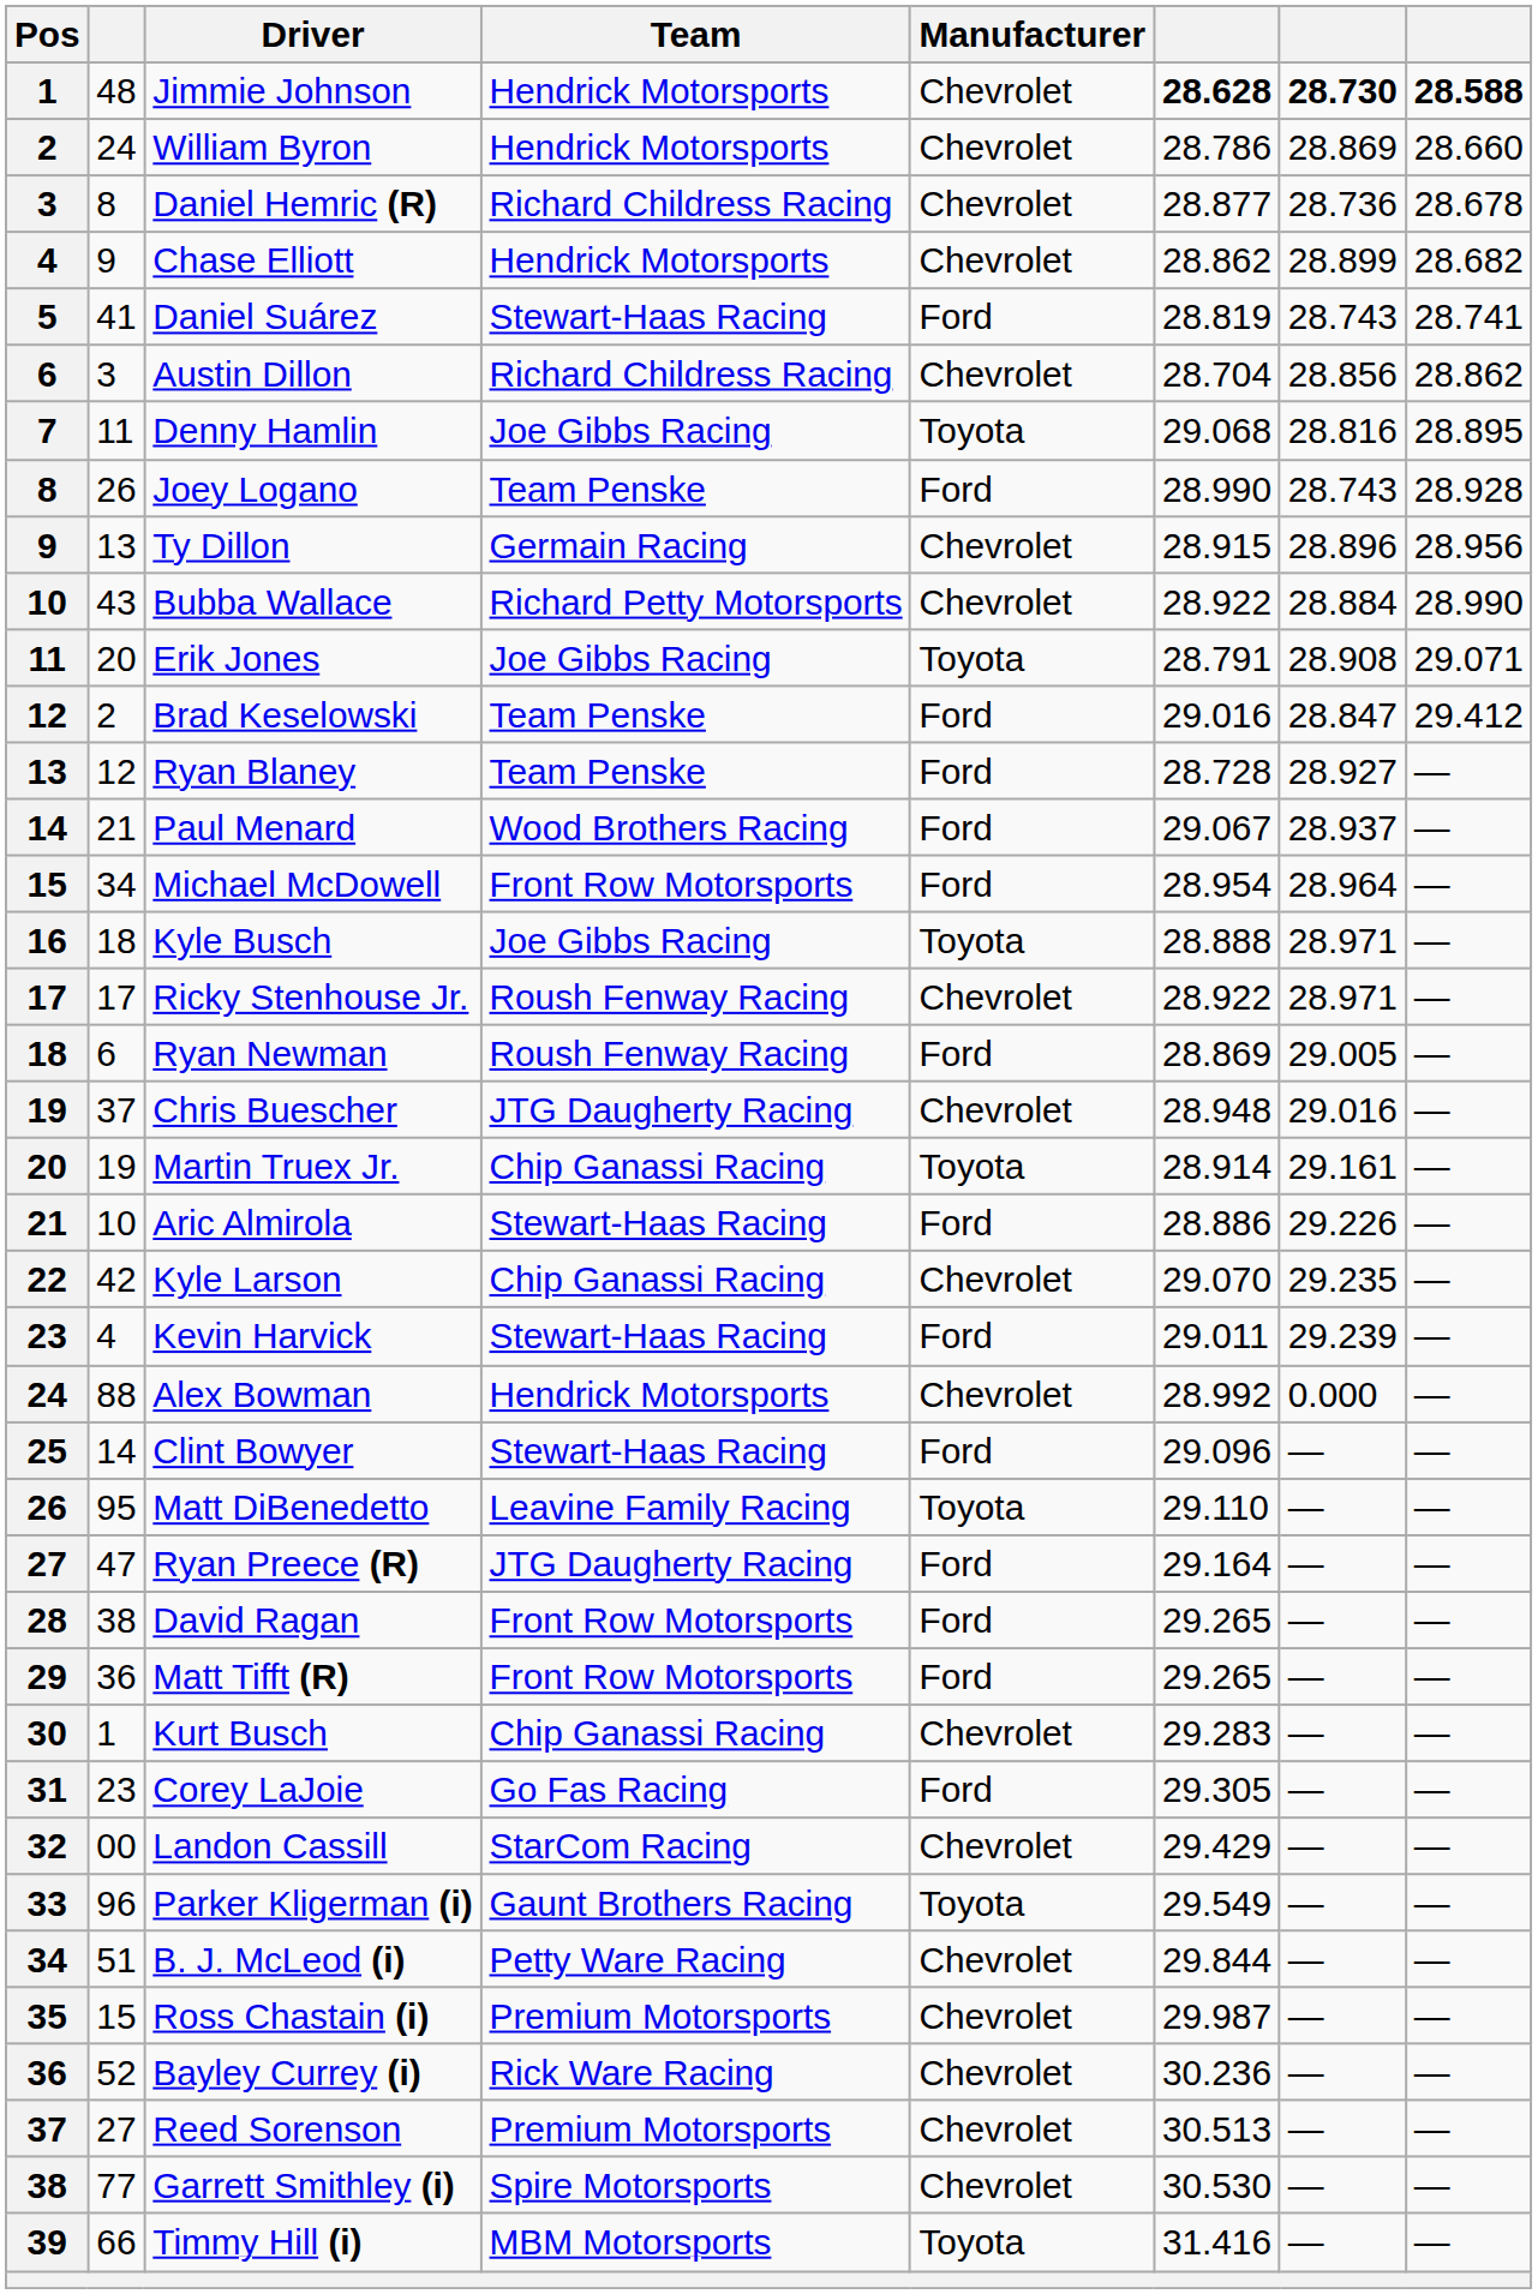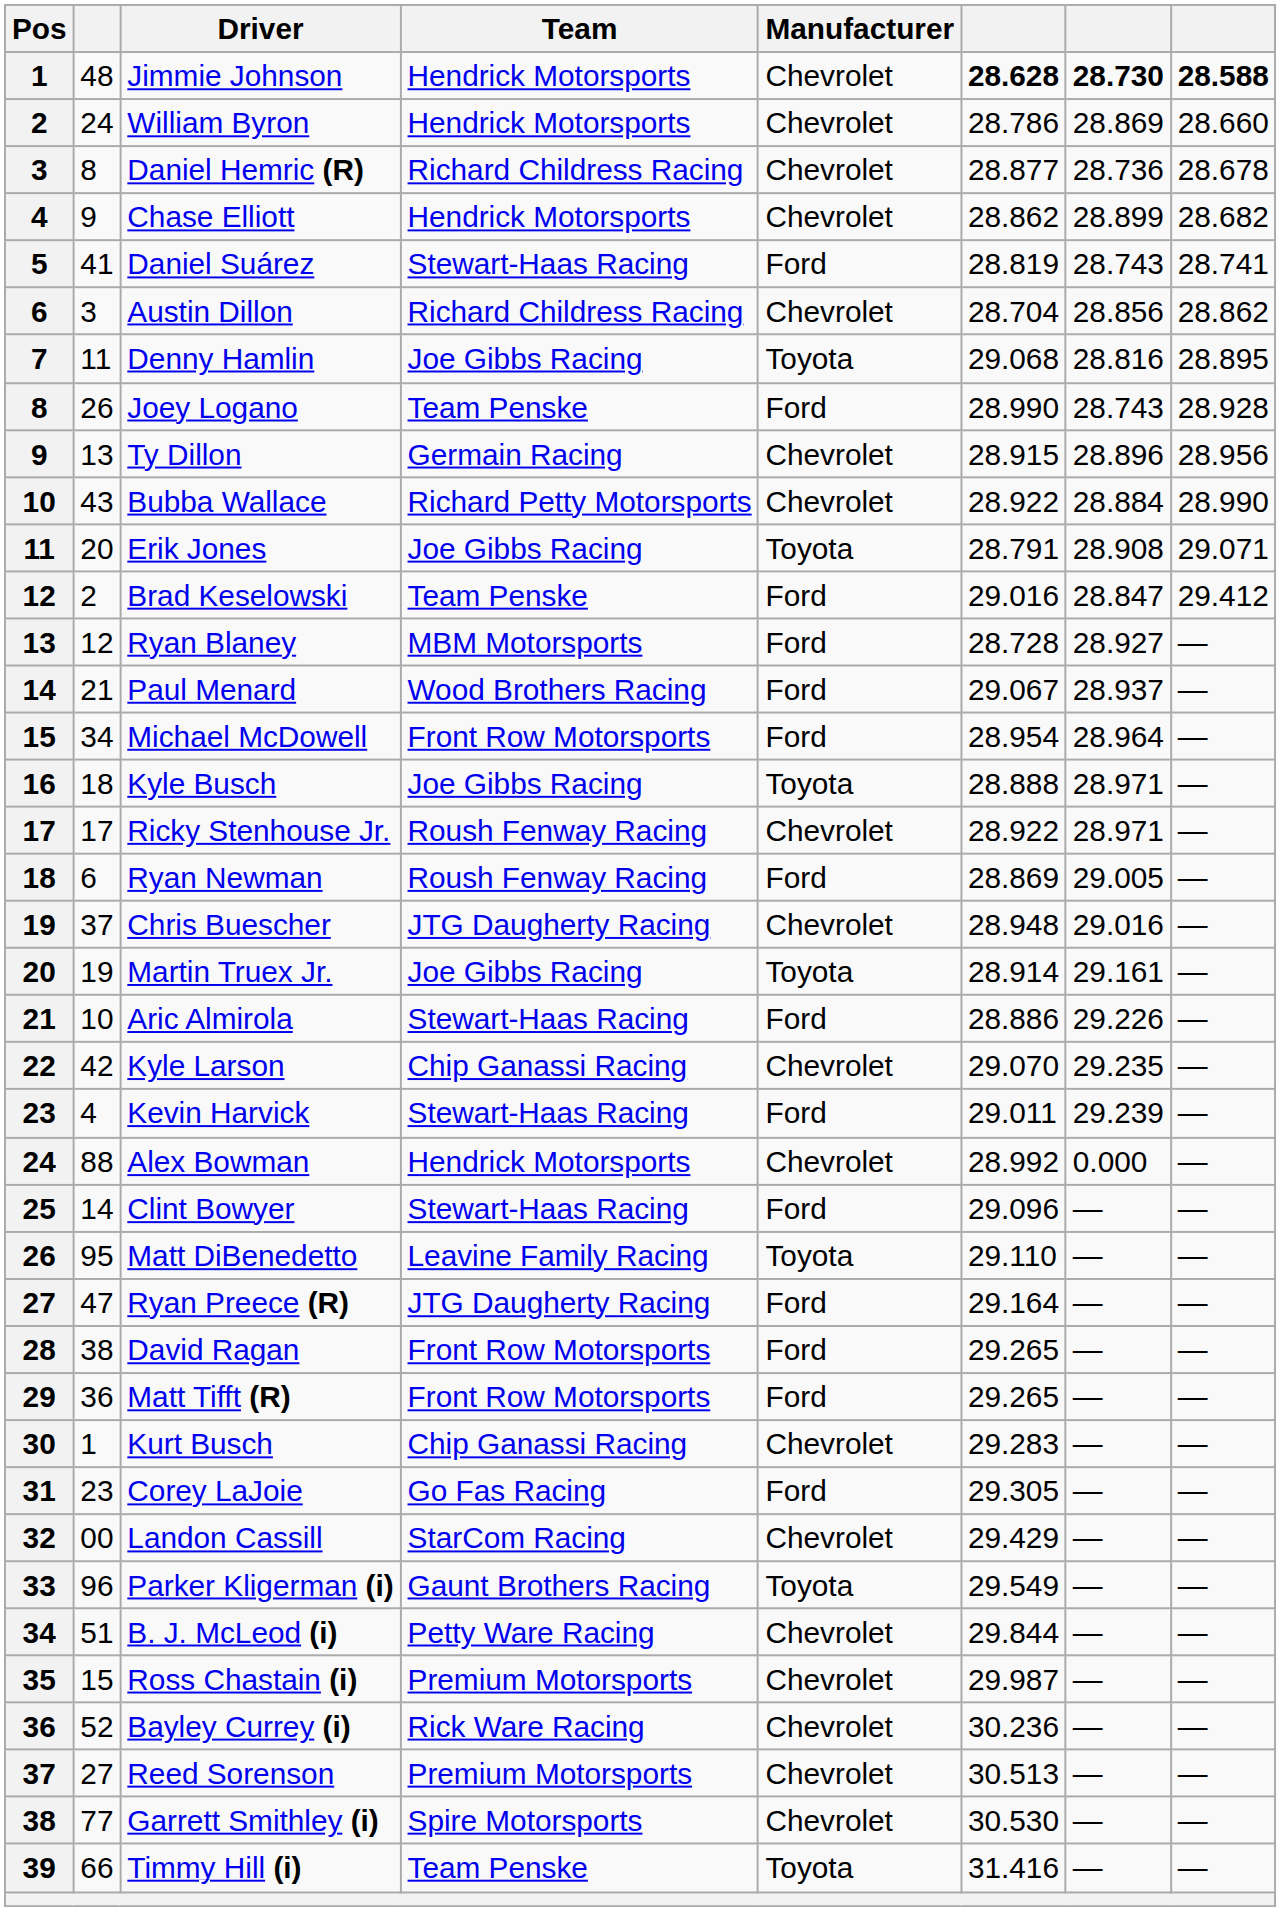 <table class="wikitable" style="font-size:95%">
 <tr>
 <th>Pos</th>
 <th></th>
 <th>Driver</th>
 <th>Team</th>
 <th>Manufacturer</th>
 <th></th>
 <th></th>
 <th></th>
 </tr>
 <tr>
 <th>1</th>
 <td>48</td>
 <td><a href='#'>Jimmie Johnson</a></td>
 <td><a href='#'>Hendrick Motorsports</a></td>
 <td>Chevrolet</td>
 <td><strong>28.628</strong></td>
 <td><strong>28.730</strong></td>
 <td><strong>28.588</strong></td>
 </tr>
 <tr>
 <th>2</th>
 <td>24</td>
 <td><a href='#'>William Byron</a></td>
 <td><a href='#'>Hendrick Motorsports</a></td>
 <td>Chevrolet</td>
 <td>28.786</td>
 <td>28.869</td>
 <td>28.660</td>
 </tr>
 <tr>
 <th>3</th>
 <td>8</td>
 <td><a href='#'>Daniel Hemric</a> <strong>(R)</strong></td>
 <td><a href='#'>Richard Childress Racing</a></td>
 <td>Chevrolet</td>
 <td>28.877</td>
 <td>28.736</td>
 <td>28.678</td>
 </tr>
 <tr>
 <th>4</th>
 <td>9</td>
 <td><a href='#'>Chase Elliott</a></td>
 <td><a href='#'>Hendrick Motorsports</a></td>
 <td>Chevrolet</td>
 <td>28.862</td>
 <td>28.899</td>
 <td>28.682</td>
 </tr>
 <tr>
 <th>5</th>
 <td>41</td>
 <td><a href='#'>Daniel Suárez</a></td>
 <td><a href='#'>Stewart-Haas Racing</a></td>
 <td>Ford</td>
 <td>28.819</td>
 <td>28.743</td>
 <td>28.741</td>
 </tr>
 <tr>
 <th>6</th>
 <td>3</td>
 <td><a href='#'>Austin Dillon</a></td>
 <td><a href='#'>Richard Childress Racing</a></td>
 <td>Chevrolet</td>
 <td>28.704</td>
 <td>28.856</td>
 <td>28.862</td>
 </tr>
 <tr>
 <th>7</th>
 <td>11</td>
 <td><a href='#'>Denny Hamlin</a></td>
 <td><a href='#'>Joe Gibbs Racing</a></td>
 <td>Toyota</td>
 <td>29.068</td>
 <td>28.816</td>
 <td>28.895</td>
 </tr>
 <tr>
 <th>8</th>
 <td>26</td>
 <td><a href='#'>Joey Logano</a></td>
 <td><a href='#'>Team Penske</a></td>
 <td>Ford</td>
 <td>28.990</td>
 <td>28.743</td>
 <td>28.928</td>
 </tr>
 <tr>
 <th>9</th>
 <td>13</td>
 <td><a href='#'>Ty Dillon</a></td>
 <td><a href='#'>Germain Racing</a></td>
 <td>Chevrolet</td>
 <td>28.915</td>
 <td>28.896</td>
 <td>28.956</td>
 </tr>
 <tr>
 <th>10</th>
 <td>43</td>
 <td><a href='#'>Bubba Wallace</a></td>
 <td><a href='#'>Richard Petty Motorsports</a></td>
 <td>Chevrolet</td>
 <td>28.922</td>
 <td>28.884</td>
 <td>28.990</td>
 </tr>
 <tr>
 <th>11</th>
 <td>20</td>
 <td><a href='#'>Erik Jones</a></td>
 <td><a href='#'>Joe Gibbs Racing</a></td>
 <td>Toyota</td>
 <td>28.791</td>
 <td>28.908</td>
 <td>29.071</td>
 </tr>
 <tr>
 <th>12</th>
 <td>2</td>
 <td><a href='#'>Brad Keselowski</a></td>
 <td><a href='#'>Team Penske</a></td>
 <td>Ford</td>
 <td>29.016</td>
 <td>28.847</td>
 <td>29.412</td>
 </tr>
 <tr>
 <th>13</th>
 <td>12</td>
 <td><a href='#'>Ryan Blaney</a></td>
-<td><a href='#'>Team Penske</a></td>
+<td><a href='#'>MBM Motorsports</a></td>
 <td>Ford</td>
 <td>28.728</td>
 <td>28.927</td>
 <td>—</td>
 </tr>
 <tr>
 <th>14</th>
 <td>21</td>
 <td><a href='#'>Paul Menard</a></td>
 <td><a href='#'>Wood Brothers Racing</a></td>
 <td>Ford</td>
 <td>29.067</td>
 <td>28.937</td>
 <td>—</td>
 </tr>
 <tr>
 <th>15</th>
 <td>34</td>
 <td><a href='#'>Michael McDowell</a></td>
 <td><a href='#'>Front Row Motorsports</a></td>
 <td>Ford</td>
 <td>28.954</td>
 <td>28.964</td>
 <td>—</td>
 </tr>
 <tr>
 <th>16</th>
 <td>18</td>
 <td><a href='#'>Kyle Busch</a></td>
 <td><a href='#'>Joe Gibbs Racing</a></td>
 <td>Toyota</td>
 <td>28.888</td>
 <td>28.971</td>
 <td>—</td>
 </tr>
 <tr>
 <th>17</th>
 <td>17</td>
 <td><a href='#'>Ricky Stenhouse Jr.</a></td>
 <td><a href='#'>Roush Fenway Racing</a></td>
 <td>Chevrolet</td>
 <td>28.922</td>
 <td>28.971</td>
 <td>—</td>
 </tr>
 <tr>
 <th>18</th>
 <td>6</td>
 <td><a href='#'>Ryan Newman</a></td>
 <td><a href='#'>Roush Fenway Racing</a></td>
 <td>Ford</td>
 <td>28.869</td>
 <td>29.005</td>
 <td>—</td>
 </tr>
 <tr>
 <th>19</th>
 <td>37</td>
 <td><a href='#'>Chris Buescher</a></td>
 <td><a href='#'>JTG Daugherty Racing</a></td>
 <td>Chevrolet</td>
 <td>28.948</td>
 <td>29.016</td>
 <td>—</td>
 </tr>
 <tr>
 <th>20</th>
 <td>19</td>
 <td><a href='#'>Martin Truex Jr.</a></td>
-<td><a href='#'>Chip Ganassi Racing</a></td>
+<td><a href='#'>Joe Gibbs Racing</a></td>
 <td>Toyota</td>
 <td>28.914</td>
 <td>29.161</td>
 <td>—</td>
 </tr>
 <tr>
 <th>21</th>
 <td>10</td>
 <td><a href='#'>Aric Almirola</a></td>
 <td><a href='#'>Stewart-Haas Racing</a></td>
 <td>Ford</td>
 <td>28.886</td>
 <td>29.226</td>
 <td>—</td>
 </tr>
 <tr>
 <th>22</th>
 <td>42</td>
 <td><a href='#'>Kyle Larson</a></td>
 <td><a href='#'>Chip Ganassi Racing</a></td>
 <td>Chevrolet</td>
 <td>29.070</td>
 <td>29.235</td>
 <td>—</td>
 </tr>
 <tr>
 <th>23</th>
 <td>4</td>
 <td><a href='#'>Kevin Harvick</a></td>
 <td><a href='#'>Stewart-Haas Racing</a></td>
 <td>Ford</td>
 <td>29.011</td>
 <td>29.239</td>
 <td>—</td>
 </tr>
 <tr>
 <th>24</th>
 <td>88</td>
 <td><a href='#'>Alex Bowman</a></td>
 <td><a href='#'>Hendrick Motorsports</a></td>
 <td>Chevrolet</td>
 <td>28.992</td>
 <td>0.000</td>
 <td>—</td>
 </tr>
 <tr>
 <th>25</th>
 <td>14</td>
 <td><a href='#'>Clint Bowyer</a></td>
 <td><a href='#'>Stewart-Haas Racing</a></td>
 <td>Ford</td>
 <td>29.096</td>
 <td>—</td>
 <td>—</td>
 </tr>
 <tr>
 <th>26</th>
 <td>95</td>
 <td><a href='#'>Matt DiBenedetto</a></td>
 <td><a href='#'>Leavine Family Racing</a></td>
 <td>Toyota</td>
 <td>29.110</td>
 <td>—</td>
 <td>—</td>
 </tr>
 <tr>
 <th>27</th>
 <td>47</td>
 <td><a href='#'>Ryan Preece</a> <strong>(R)</strong></td>
 <td><a href='#'>JTG Daugherty Racing</a></td>
 <td>Ford</td>
 <td>29.164</td>
 <td>—</td>
 <td>—</td>
 </tr>
 <tr>
 <th>28</th>
 <td>38</td>
 <td><a href='#'>David Ragan</a></td>
 <td><a href='#'>Front Row Motorsports</a></td>
 <td>Ford</td>
 <td>29.265</td>
 <td>—</td>
 <td>—</td>
 </tr>
 <tr>
 <th>29</th>
 <td>36</td>
 <td><a href='#'>Matt Tifft</a> <strong>(R)</strong></td>
 <td><a href='#'>Front Row Motorsports</a></td>
 <td>Ford</td>
 <td>29.265</td>
 <td>—</td>
 <td>—</td>
 </tr>
 <tr>
 <th>30</th>
 <td>1</td>
 <td><a href='#'>Kurt Busch</a></td>
 <td><a href='#'>Chip Ganassi Racing</a></td>
 <td>Chevrolet</td>
 <td>29.283</td>
 <td>—</td>
 <td>—</td>
 </tr>
 <tr>
 <th>31</th>
 <td>23</td>
 <td><a href='#'>Corey LaJoie</a></td>
 <td><a href='#'>Go Fas Racing</a></td>
 <td>Ford</td>
 <td>29.305</td>
 <td>—</td>
 <td>—</td>
 </tr>
 <tr>
 <th>32</th>
 <td>00</td>
 <td><a href='#'>Landon Cassill</a></td>
 <td><a href='#'>StarCom Racing</a></td>
 <td>Chevrolet</td>
 <td>29.429</td>
 <td>—</td>
 <td>—</td>
 </tr>
 <tr>
 <th>33</th>
 <td>96</td>
 <td><a href='#'>Parker Kligerman</a> <strong>(i)</strong></td>
 <td><a href='#'>Gaunt Brothers Racing</a></td>
 <td>Toyota</td>
 <td>29.549</td>
 <td>—</td>
 <td>—</td>
 </tr>
 <tr>
 <th>34</th>
 <td>51</td>
 <td><a href='#'>B. J. McLeod</a> <strong>(i)</strong></td>
 <td><a href='#'>Petty Ware Racing</a></td>
 <td>Chevrolet</td>
 <td>29.844</td>
 <td>—</td>
 <td>—</td>
 </tr>
 <tr>
 <th>35</th>
 <td>15</td>
 <td><a href='#'>Ross Chastain</a> <strong>(i)</strong></td>
 <td><a href='#'>Premium Motorsports</a></td>
 <td>Chevrolet</td>
 <td>29.987</td>
 <td>—</td>
 <td>—</td>
 </tr>
 <tr>
 <th>36</th>
 <td>52</td>
 <td><a href='#'>Bayley Currey</a> <strong>(i)</strong></td>
 <td><a href='#'>Rick Ware Racing</a></td>
 <td>Chevrolet</td>
 <td>30.236</td>
 <td>—</td>
 <td>—</td>
 </tr>
 <tr>
 <th>37</th>
 <td>27</td>
 <td><a href='#'>Reed Sorenson</a></td>
 <td><a href='#'>Premium Motorsports</a></td>
 <td>Chevrolet</td>
 <td>30.513</td>
 <td>—</td>
 <td>—</td>
 </tr>
 <tr>
 <th>38</th>
 <td>77</td>
 <td><a href='#'>Garrett Smithley</a> <strong>(i)</strong></td>
 <td><a href='#'>Spire Motorsports</a></td>
 <td>Chevrolet</td>
 <td>30.530</td>
 <td>—</td>
 <td>—</td>
 </tr>
 <tr>
 <th>39</th>
 <td>66</td>
 <td><a href='#'>Timmy Hill</a> <strong>(i)</strong></td>
-<td><a href='#'>MBM Motorsports</a></td>
+<td><a href='#'>Team Penske</a></td>
 <td>Toyota</td>
 <td>31.416</td>
 <td>—</td>
 <td>—</td>
 </tr>
 <tr>
 <th colspan="8"></th>
 </tr>
 </table>
